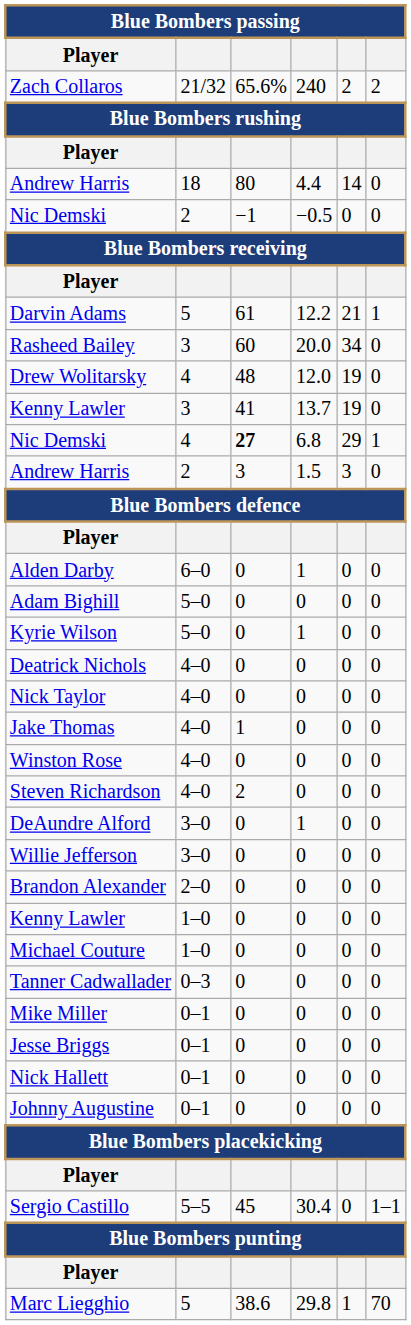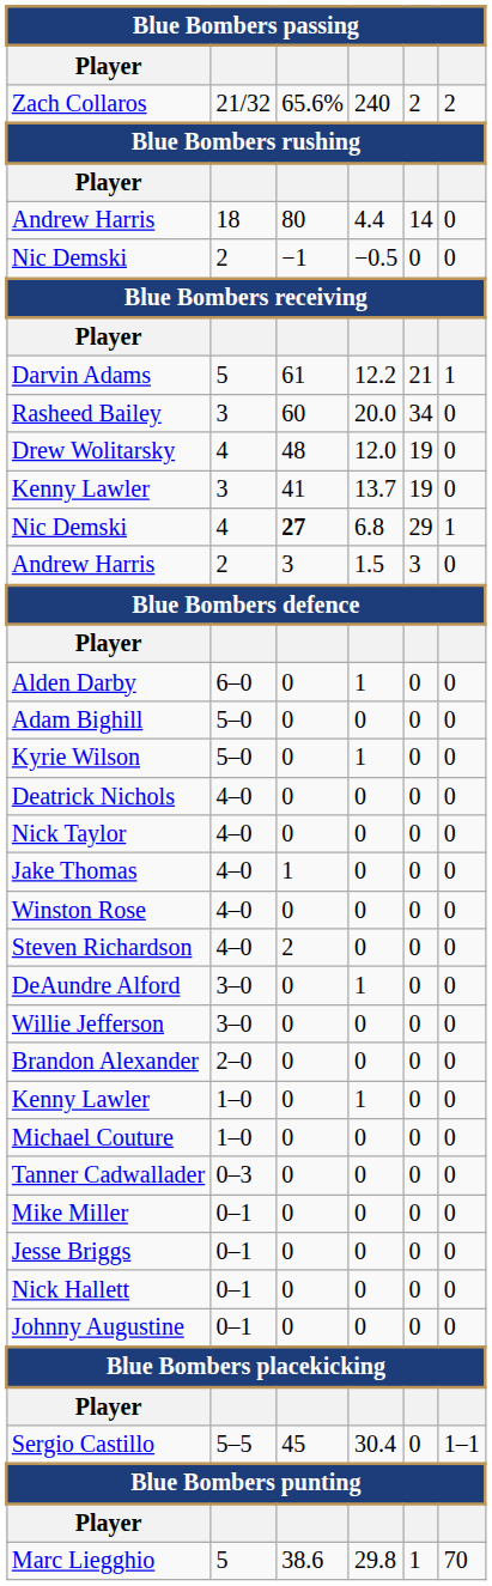 <table class="wikitable">
 <tr>
 <th colspan="6" style="background:#1D3D7A;color:white;border:2px solid #BC9658;">Blue Bombers passing</th>
 </tr>
 <tr>
 <th>Player</th>
 <th></th>
 <th></th>
 <th></th>
 <th></th>
 <th></th>
 </tr>
 <tr>
 <td> <a href='#'>Zach Collaros</a></td>
 <td>21/32</td>
 <td>65.6%</td>
 <td>240</td>
 <td>2</td>
 <td>2</td>
 </tr>
 <tr>
 <th colspan="6" style="background:#1D3D7A;color:white;border:2px solid #BC9658;">Blue Bombers rushing</th>
 </tr>
 <tr>
 <th>Player</th>
 <th></th>
 <th></th>
 <th></th>
 <th></th>
 <th></th>
 </tr>
 <tr>
 <td> <a href='#'>Andrew Harris</a></td>
 <td>18</td>
 <td>80</td>
 <td>4.4</td>
 <td>14</td>
 <td>0</td>
 </tr>
 <tr>
 <td> <a href='#'>Nic Demski</a></td>
 <td>2</td>
 <td>−1</td>
 <td>−0.5</td>
 <td>0</td>
 <td>0</td>
 </tr>
 <tr>
 <th colspan="6" style="background:#1D3D7A;color:white;border:2px solid #BC9658;">Blue Bombers receiving</th>
 </tr>
 <tr>
 <th>Player</th>
 <th></th>
 <th></th>
 <th></th>
 <th></th>
 <th></th>
 </tr>
 <tr>
 <td> <a href='#'>Darvin Adams</a></td>
 <td>5</td>
 <td>61</td>
 <td>12.2</td>
 <td>21</td>
 <td>1</td>
 </tr>
 <tr>
 <td> <a href='#'>Rasheed Bailey</a></td>
 <td>3</td>
 <td>60</td>
 <td>20.0</td>
 <td>34</td>
 <td>0</td>
 </tr>
 <tr>
 <td> <a href='#'>Drew Wolitarsky</a></td>
 <td>4</td>
 <td>48</td>
 <td>12.0</td>
 <td>19</td>
 <td>0</td>
 </tr>
 <tr>
 <td> <a href='#'>Kenny Lawler</a></td>
 <td>3</td>
 <td>41</td>
 <td>13.7</td>
 <td>19</td>
 <td>0</td>
 </tr>
 <tr>
 <td> <a href='#'>Nic Demski</a></td>
 <td>4</td>
 <td><strong>27</strong></td>
 <td>6.8</td>
 <td>29</td>
 <td>1</td>
 </tr>
 <tr>
 <td> <a href='#'>Andrew Harris</a></td>
 <td>2</td>
 <td>3</td>
 <td>1.5</td>
 <td>3</td>
 <td>0</td>
 </tr>
 <tr>
 <th colspan="6" style="background:#1D3D7A;color:white;border:2px solid #BC9658;">Blue Bombers defence</th>
 </tr>
 <tr>
 <th>Player</th>
 <th></th>
 <th></th>
 <th></th>
 <th></th>
 <th></th>
 </tr>
 <tr>
 <td> <a href='#'>Alden Darby</a></td>
 <td>6–0</td>
 <td>0</td>
 <td>1</td>
 <td>0</td>
 <td>0</td>
 </tr>
 <tr>
 <td> <a href='#'>Adam Bighill</a></td>
 <td>5–0</td>
 <td>0</td>
 <td>0</td>
 <td>0</td>
 <td>0</td>
 </tr>
 <tr>
 <td> <a href='#'>Kyrie Wilson</a></td>
 <td>5–0</td>
 <td>0</td>
 <td>1</td>
 <td>0</td>
 <td>0</td>
 </tr>
 <tr>
 <td> <a href='#'>Deatrick Nichols</a></td>
 <td>4–0</td>
 <td>0</td>
 <td>0</td>
 <td>0</td>
 <td>0</td>
 </tr>
 <tr>
 <td> <a href='#'>Nick Taylor</a></td>
 <td>4–0</td>
 <td>0</td>
 <td>0</td>
 <td>0</td>
 <td>0</td>
 </tr>
 <tr>
 <td> <a href='#'>Jake Thomas</a></td>
 <td>4–0</td>
 <td>1</td>
 <td>0</td>
 <td>0</td>
 <td>0</td>
 </tr>
 <tr>
 <td> <a href='#'>Winston Rose</a></td>
 <td>4–0</td>
 <td>0</td>
 <td>0</td>
 <td>0</td>
 <td>0</td>
 </tr>
 <tr>
 <td> <a href='#'>Steven Richardson</a></td>
 <td>4–0</td>
 <td>2</td>
 <td>0</td>
 <td>0</td>
 <td>0</td>
 </tr>
 <tr>
 <td> <a href='#'>DeAundre Alford</a></td>
 <td>3–0</td>
 <td>0</td>
 <td>1</td>
 <td>0</td>
 <td>0</td>
 </tr>
 <tr>
 <td> <a href='#'>Willie Jefferson</a></td>
 <td>3–0</td>
 <td>0</td>
 <td>0</td>
 <td>0</td>
 <td>0</td>
 </tr>
 <tr>
 <td> <a href='#'>Brandon Alexander</a></td>
 <td>2–0</td>
 <td>0</td>
 <td>0</td>
 <td>0</td>
 <td>0</td>
 </tr>
 <tr>
 <td> <a href='#'>Kenny Lawler</a></td>
 <td>1–0</td>
 <td>0</td>
-<td>0</td>
+<td>1</td>
 <td>0</td>
 <td>0</td>
 </tr>
 <tr>
 <td> <a href='#'>Michael Couture</a></td>
 <td>1–0</td>
 <td>0</td>
 <td>0</td>
 <td>0</td>
 <td>0</td>
 </tr>
 <tr>
 <td> <a href='#'>Tanner Cadwallader</a></td>
 <td>0–3</td>
 <td>0</td>
 <td>0</td>
 <td>0</td>
 <td>0</td>
 </tr>
 <tr>
 <td> <a href='#'>Mike Miller</a></td>
 <td>0–1</td>
 <td>0</td>
 <td>0</td>
 <td>0</td>
 <td>0</td>
 </tr>
 <tr>
 <td> <a href='#'>Jesse Briggs</a></td>
 <td>0–1</td>
 <td>0</td>
 <td>0</td>
 <td>0</td>
 <td>0</td>
 </tr>
 <tr>
 <td> <a href='#'>Nick Hallett</a></td>
 <td>0–1</td>
 <td>0</td>
 <td>0</td>
 <td>0</td>
 <td>0</td>
 </tr>
 <tr>
 <td> <a href='#'>Johnny Augustine</a></td>
 <td>0–1</td>
 <td>0</td>
 <td>0</td>
 <td>0</td>
 <td>0</td>
 </tr>
 <tr>
 <th colspan="6" style="background:#1D3D7A;color:white;border:2px solid #BC9658;">Blue Bombers placekicking</th>
 </tr>
 <tr>
 <th>Player</th>
 <th></th>
 <th></th>
 <th></th>
 <th></th>
 <th></th>
 </tr>
 <tr>
 <td> <a href='#'>Sergio Castillo</a></td>
 <td>5–5</td>
 <td>45</td>
 <td>30.4</td>
 <td>0</td>
 <td>1–1</td>
 </tr>
 <tr>
 <th colspan="6" style="background:#1D3D7A;color:white;border:2px solid #BC9658;">Blue Bombers punting</th>
 </tr>
 <tr>
 <th>Player</th>
 <th></th>
 <th></th>
 <th></th>
 <th></th>
 <th></th>
 </tr>
 <tr>
 <td> <a href='#'>Marc Liegghio</a></td>
 <td>5</td>
 <td>38.6</td>
 <td>29.8</td>
 <td>1</td>
 <td>70</td>
 </tr>
 </table>
